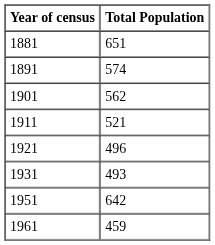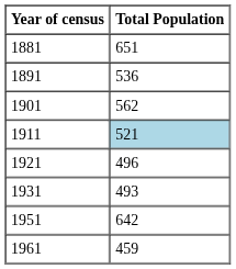 <table border="1" cellpadding="5" cellspacing="0" align="none">
 <tr>
 <th scope="col">Year of census</th>
 <th scope="col">Total Population</th>
 </tr>
 <tr>
 <td>1881</td>
 <td>651</td>
 </tr>
 <tr>
 <td>1891</td>
-<td>574</td>
+<td>536</td>
 </tr>
 <tr>
 <td>1901</td>
 <td>562</td>
 </tr>
 <tr>
 <td>1911</td>
-<td>521</td>
+<td style="background: lightblue;">521</td>
 </tr>
 <tr>
 <td>1921</td>
 <td>496</td>
 </tr>
 <tr>
 <td>1931</td>
 <td>493</td>
 </tr>
 <tr>
 <td>1951</td>
 <td>642</td>
 </tr>
 <tr>
 <td>1961</td>
 <td>459</td>
 </tr>
 <tr>
 </tr>
 </table>
